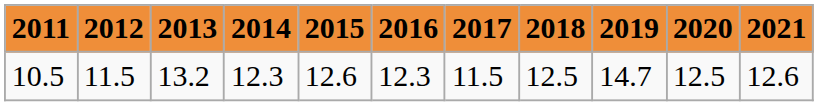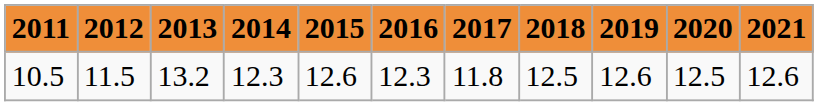 <table class="wikitable" border="1">
 <tr align="center" style="background:#ef8e39;">
 <td><strong>2011</strong></td>
 <td><strong>2012</strong></td>
 <td><strong>2013</strong></td>
 <td><strong>2014</strong></td>
 <td><strong>2015</strong></td>
 <td><strong>2016</strong></td>
 <td><strong>2017</strong></td>
 <td><strong>2018</strong></td>
 <td><strong>2019</strong></td>
 <td><strong>2020</strong></td>
 <td><strong>2021</strong></td>
 </tr>
 <tr>
 <td>10.5</td>
 <td>11.5</td>
 <td>13.2</td>
 <td>12.3</td>
 <td>12.6</td>
 <td>12.3</td>
-<td>11.5</td>
+<td>11.8</td>
 <td>12.5</td>
-<td>14.7</td>
+<td>12.6</td>
 <td>12.5</td>
 <td>12.6</td>
 </tr>
 </table>
